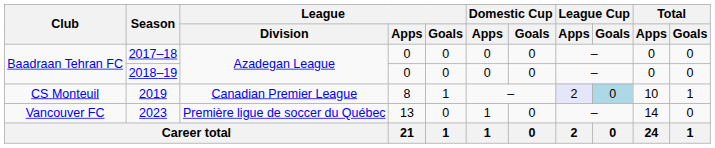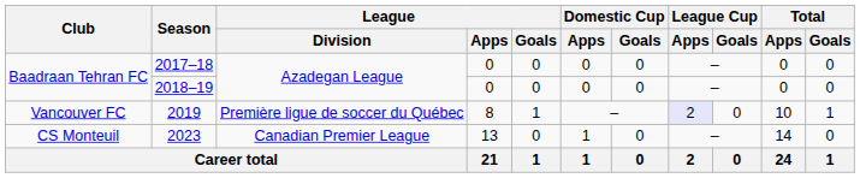 <table class="wikitable" style="text-align: center">
 <tr>
 <th rowspan="2">Club</th>
 <th rowspan="2">Season</th>
 <th colspan="3">League</th>
 <th colspan="2">Domestic Cup</th>
 <th colspan="2">League Cup</th>
 <th colspan="2">Total</th>
 </tr>
 <tr>
 <th>Division</th>
 <th>Apps</th>
 <th>Goals</th>
 <th>Apps</th>
 <th>Goals</th>
 <th>Apps</th>
 <th>Goals</th>
 <th>Apps</th>
 <th>Goals</th>
 </tr>
 <tr>
 <td rowspan=2><a href='#'>Baadraan Tehran FC</a></td>
 <td><a href='#'>2017–18</a></td>
 <td rowspan=2><a href='#'>Azadegan League</a></td>
 <td>0</td>
 <td>0</td>
 <td>0</td>
 <td>0</td>
 <td colspan="2">–</td>
 <td>0</td>
 <td>0</td>
 </tr>
 <tr>
 <td><a href='#'>2018–19</a></td>
 <td>0</td>
 <td>0</td>
 <td>0</td>
 <td>0</td>
 <td colspan="2">–</td>
 <td>0</td>
 <td>0</td>
 </tr>
 <tr>
-<td><a href='#'>CS Monteuil</a></td>
+<td><a href='#'>Vancouver FC</a></td>
 <td><a href='#'>2019</a></td>
-<td><a href='#'>Canadian Premier League</a></td>
+<td><a href='#'>Première ligue de soccer du Québec</a></td>
 <td>8</td>
 <td>1</td>
 <td colspan="2">–</td>
 <td style="background: lavender;">2</td>
-<td style="background: lightblue;">0</td>
+<td>0</td>
 <td>10</td>
 <td>1</td>
 </tr>
 <tr>
-<td><a href='#'>Vancouver FC</a></td>
+<td><a href='#'>CS Monteuil</a></td>
 <td><a href='#'>2023</a></td>
-<td><a href='#'>Première ligue de soccer du Québec</a></td>
+<td><a href='#'>Canadian Premier League</a></td>
 <td>13</td>
 <td>0</td>
 <td>1</td>
 <td>0</td>
 <td colspan="2">–</td>
 <td>14</td>
 <td>0</td>
 </tr>
 <tr>
 <th colspan="3"><strong>Career total</strong></th>
 <th>21</th>
 <th>1</th>
 <th>1</th>
 <th>0</th>
 <th>2</th>
 <th>0</th>
 <th>24</th>
 <th>1</th>
 </tr>
 </table>
